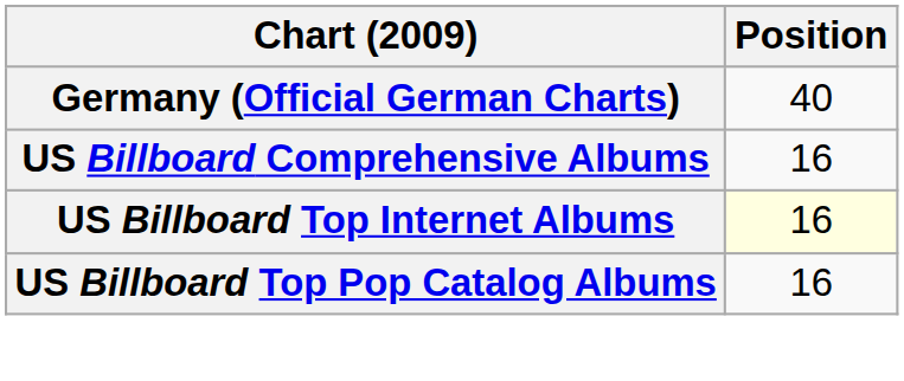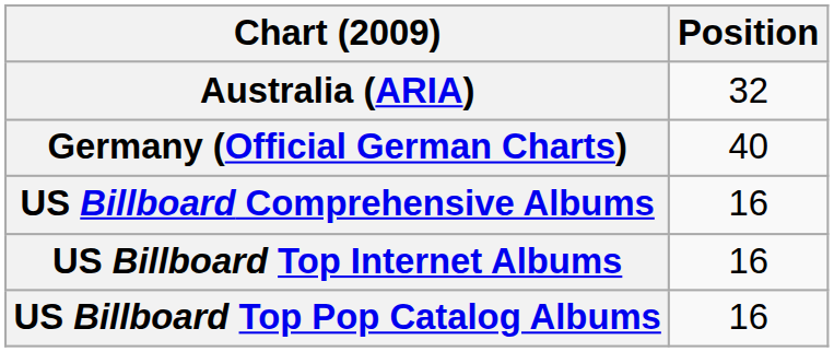 <table class="wikitable sortable plainrowheaders" style="text-align:center">
 <tr>
 <th>Chart (2009)</th>
 <th>Position</th>
+</tr>
+<tr>
+<th scope="row">Australia (<a href='#'>ARIA</a>)</th>
+<td>32</td>
 </tr>
 <tr>
 <th scope="row">Germany (<a href='#'>Official German Charts</a>)</th>
 <td>40</td>
 </tr>
 <tr>
 <th scope="row">US <a href='#'><em>Billboard</em> Comprehensive Albums</a></th>
 <td>16</td>
 </tr>
 <tr>
 <th scope="row">US <em>Billboard</em> <a href='#'>Top Internet Albums</a></th>
-<td style="background: lightyellow;">16</td>
+<td>16</td>
 </tr>
 <tr>
 <th scope="row">US <em>Billboard</em> <a href='#'>Top Pop Catalog Albums</a></th>
 <td>16</td>
 </tr>
 </table>
